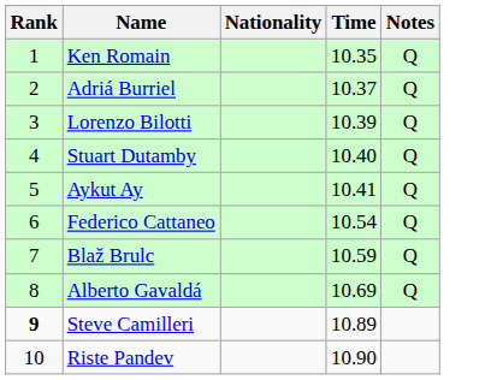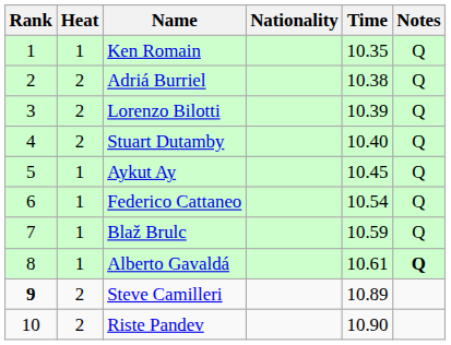 <table class="wikitable sortable" style="text-align:center;font-size:95%">
 <tr>
 <th>Rank</th>
+<th>Heat</th>
 <th>Name</th>
 <th>Nationality</th>
 <th>Time</th>
 <th>Notes</th>
 </tr>
 <tr bgcolor=ccffcc>
+<td>1</td>
 <td>1</td>
 <td align=left><a href='#'>Ken Romain</a></td>
 <td align=left></td>
 <td>10.35</td>
 <td>Q</td>
 </tr>
 <tr bgcolor=ccffcc>
 <td>2</td>
+<td>2</td>
 <td align=left><a href='#'>Adriá Burriel</a></td>
 <td align=left></td>
-<td>10.37</td>
+<td>10.38</td>
 <td>Q</td>
 </tr>
 <tr bgcolor=ccffcc>
 <td>3</td>
+<td>2</td>
 <td align=left><a href='#'>Lorenzo Bilotti</a></td>
 <td align=left></td>
 <td>10.39</td>
 <td>Q</td>
 </tr>
 <tr bgcolor=ccffcc>
 <td>4</td>
+<td>2</td>
 <td align=left><a href='#'>Stuart Dutamby</a></td>
 <td align=left></td>
 <td>10.40</td>
 <td>Q</td>
 </tr>
 <tr bgcolor=ccffcc>
 <td>5</td>
+<td>1</td>
 <td align=left><a href='#'>Aykut Ay</a></td>
 <td align=left></td>
-<td>10.41</td>
+<td>10.45</td>
 <td>Q</td>
 </tr>
 <tr bgcolor=ccffcc>
 <td>6</td>
+<td>1</td>
 <td align=left><a href='#'>Federico Cattaneo</a></td>
 <td align=left></td>
 <td>10.54</td>
 <td>Q</td>
 </tr>
 <tr bgcolor=ccffcc>
 <td>7</td>
+<td>1</td>
 <td align=left><a href='#'>Blaž Brulc</a></td>
 <td align=left></td>
 <td>10.59</td>
 <td>Q</td>
 </tr>
 <tr bgcolor=ccffcc>
 <td>8</td>
+<td>1</td>
 <td align=left><a href='#'>Alberto Gavaldá</a></td>
 <td align=left></td>
-<td>10.69</td>
-<td>Q</td>
+<td>10.61</td>
+<td><strong>Q</strong></td>
 </tr>
 <tr>
 <td><strong>9</strong></td>
+<td>2</td>
 <td align=left><a href='#'>Steve Camilleri</a></td>
 <td align=left></td>
 <td>10.89</td>
 <td></td>
 </tr>
 <tr>
 <td>10</td>
+<td>2</td>
 <td align=left><a href='#'>Riste Pandev</a></td>
 <td align=left></td>
 <td>10.90</td>
 <td></td>
 </tr>
 </table>
